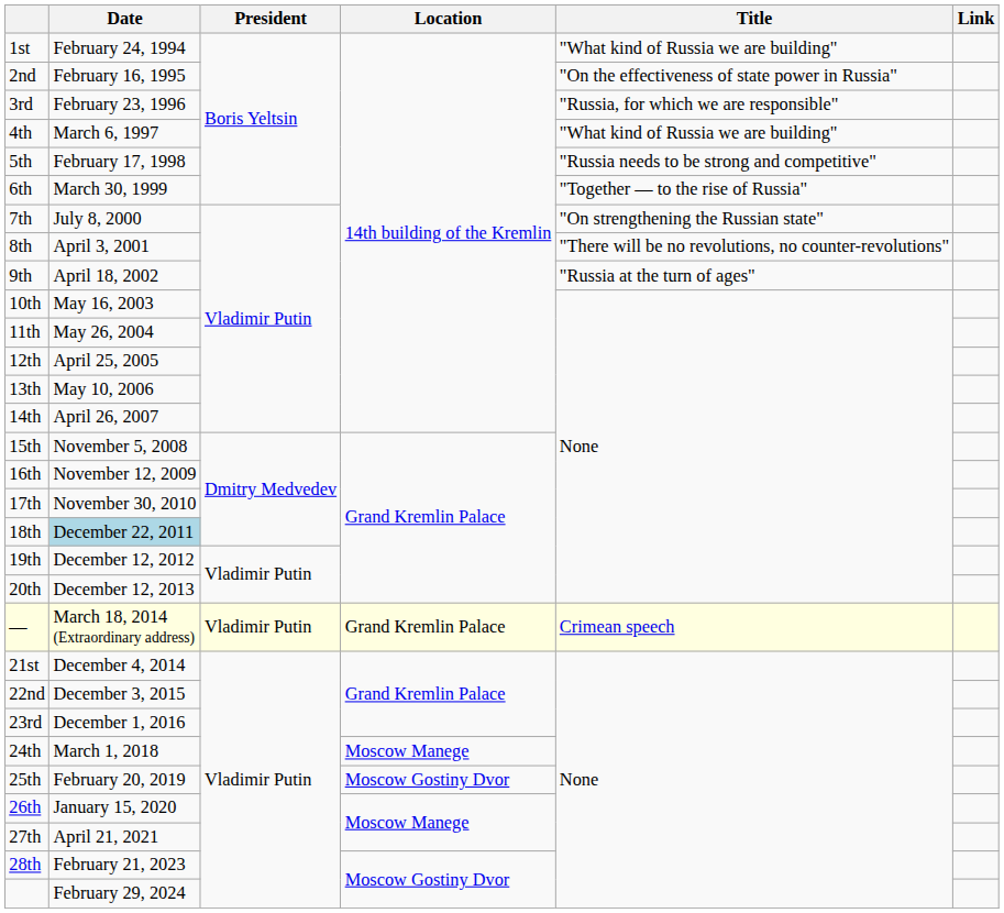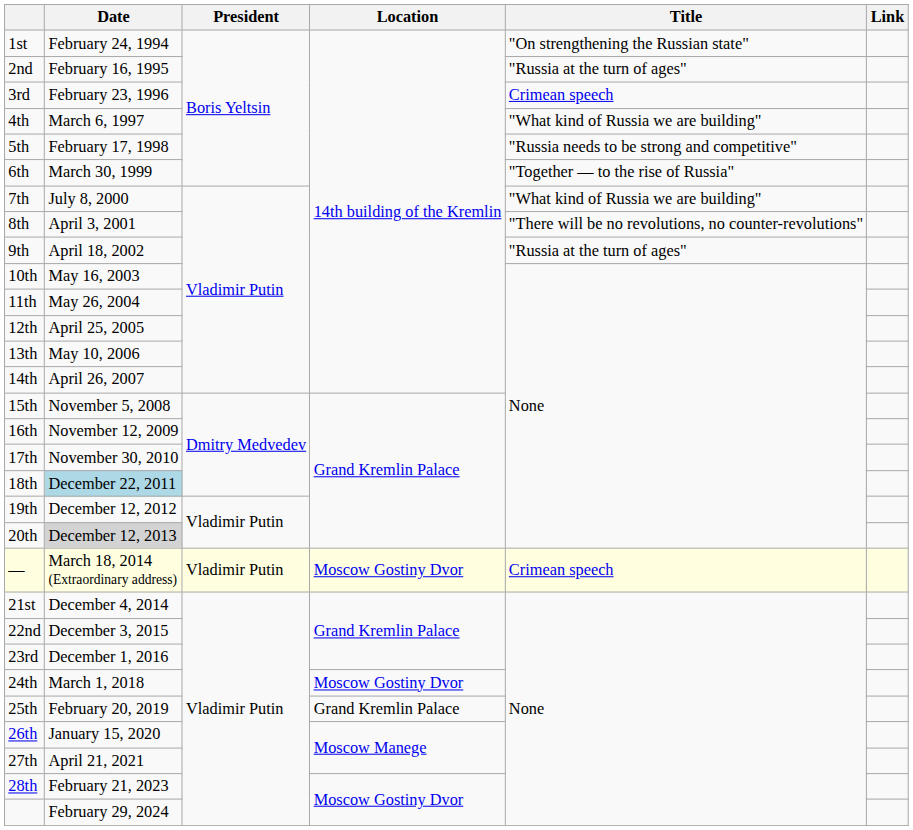 <table class="wikitable">
 <tr>
 <th></th>
 <th>Date</th>
 <th>President</th>
 <th>Location</th>
 <th>Title</th>
 <th>Link</th>
 </tr>
 <tr>
 <td>1st</td>
 <td>February 24, 1994</td>
 <td rowspan="6"><a href='#'>Boris Yeltsin</a></td>
 <td rowspan="14"><a href='#'>14th building of the Kremlin</a></td>
-<td>"What kind of Russia we are building"</td>
+<td>"On strengthening the Russian state"</td>
 <td></td>
 </tr>
 <tr>
 <td>2nd</td>
 <td>February 16, 1995</td>
-<td>"On the effectiveness of state power in Russia"</td>
+<td>"Russia at the turn of ages"</td>
 <td></td>
 </tr>
 <tr>
 <td>3rd</td>
 <td>February 23, 1996</td>
-<td>"Russia, for which we are responsible"</td>
+<td><a href='#'>Crimean speech</a></td>
 <td></td>
 </tr>
 <tr>
 <td>4th</td>
 <td>March 6, 1997</td>
 <td>"What kind of Russia we are building"</td>
 <td></td>
 </tr>
 <tr>
 <td>5th</td>
 <td>February 17, 1998</td>
 <td>"Russia needs to be strong and competitive"</td>
 <td></td>
 </tr>
 <tr>
 <td>6th</td>
 <td>March 30, 1999</td>
 <td>"Together — to the rise of Russia"</td>
 <td></td>
 </tr>
 <tr>
 <td>7th</td>
 <td>July 8, 2000</td>
 <td rowspan="8"><a href='#'>Vladimir Putin</a></td>
-<td>"On strengthening the Russian state"</td>
+<td>"What kind of Russia we are building"</td>
 <td></td>
 </tr>
 <tr>
 <td>8th</td>
 <td>April 3, 2001</td>
 <td>"There will be no revolutions, no counter-revolutions"</td>
 <td></td>
 </tr>
 <tr>
 <td>9th</td>
 <td>April 18, 2002</td>
 <td>"Russia at the turn of ages"</td>
 <td></td>
 </tr>
 <tr>
 <td>10th</td>
 <td>May 16, 2003</td>
 <td rowspan="11">None</td>
 <td></td>
 </tr>
 <tr>
 <td>11th</td>
 <td>May 26, 2004</td>
 <td></td>
 </tr>
 <tr>
 <td>12th</td>
 <td>April 25, 2005</td>
 <td></td>
 </tr>
 <tr>
 <td>13th</td>
 <td>May 10, 2006</td>
 <td></td>
 </tr>
 <tr>
 <td>14th</td>
 <td>April 26, 2007</td>
 <td></td>
 </tr>
 <tr>
 <td>15th</td>
 <td>November 5, 2008</td>
 <td rowspan="4"><a href='#'>Dmitry Medvedev</a></td>
 <td rowspan="6"><a href='#'>Grand Kremlin Palace</a></td>
 <td></td>
 </tr>
 <tr>
 <td>16th</td>
 <td>November 12, 2009</td>
 <td></td>
 </tr>
 <tr>
 <td>17th</td>
 <td>November 30, 2010</td>
 <td></td>
 </tr>
 <tr>
 <td>18th</td>
 <td style="background: lightblue;">December 22, 2011</td>
 <td></td>
 </tr>
 <tr>
 <td>19th</td>
 <td>December 12, 2012</td>
 <td rowspan="2">Vladimir Putin</td>
 <td></td>
 </tr>
 <tr>
 <td>20th</td>
-<td>December 12, 2013</td>
+<td style="background: lightgrey;">December 12, 2013</td>
 <td></td>
 </tr>
 <tr style="background:lightyellow;">
 <td>—</td>
 <td>March 18, 2014<br><small>(Extraordinary address)</small></td>
 <td>Vladimir Putin</td>
-<td>Grand Kremlin Palace</td>
+<td><a href='#'>Moscow Gostiny Dvor</a></td>
 <td><a href='#'>Crimean speech</a></td>
 <td></td>
 </tr>
 <tr>
 <td>21st</td>
 <td>December 4, 2014</td>
 <td rowspan="9">Vladimir Putin</td>
 <td rowspan="3"><a href='#'>Grand Kremlin Palace</a></td>
 <td rowspan="9">None</td>
 <td></td>
 </tr>
 <tr>
 <td>22nd</td>
 <td>December 3, 2015</td>
 <td></td>
 </tr>
 <tr>
 <td>23rd</td>
 <td>December 1, 2016</td>
 <td></td>
 </tr>
 <tr>
 <td>24th</td>
 <td>March 1, 2018</td>
-<td><a href='#'>Moscow Manege</a></td>
+<td><a href='#'>Moscow Gostiny Dvor</a></td>
 <td></td>
 </tr>
 <tr>
 <td>25th</td>
 <td>February 20, 2019</td>
-<td><a href='#'>Moscow Gostiny Dvor</a></td>
+<td>Grand Kremlin Palace</td>
 <td></td>
 </tr>
 <tr>
 <td><a href='#'>26th</a></td>
 <td>January 15, 2020</td>
 <td rowspan="2"><a href='#'>Moscow Manege</a></td>
 <td></td>
 </tr>
 <tr>
 <td>27th</td>
 <td>April 21, 2021</td>
 <td></td>
 </tr>
 <tr>
 <td><a href='#'>28th</a></td>
 <td>February 21, 2023</td>
 <td rowspan="2"><a href='#'>Moscow Gostiny Dvor</a></td>
 <td></td>
 </tr>
 <tr>
 <td></td>
 <td>February 29, 2024</td>
 <td></td>
 </tr>
 </table>
